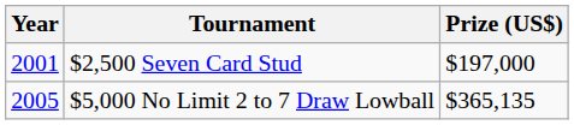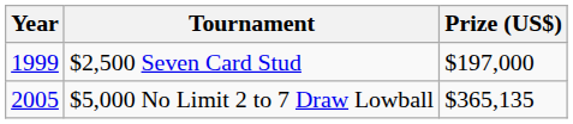 <table class="wikitable">
 <tr>
 <th>Year</th>
 <th>Tournament</th>
 <th>Prize (US$)</th>
 </tr>
 <tr>
-<td><a href='#'>2001</a></td>
+<td><a href='#'>1999</a></td>
 <td>$2,500 <a href='#'>Seven Card Stud</a></td>
 <td>$197,000</td>
 </tr>
 <tr>
 <td><a href='#'>2005</a></td>
 <td>$5,000 No Limit 2 to 7 <a href='#'>Draw</a> Lowball</td>
 <td>$365,135</td>
 </tr>
 </table>
